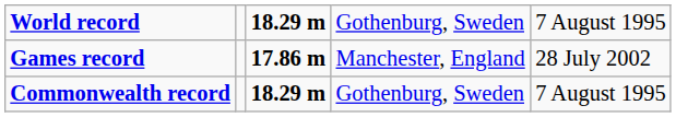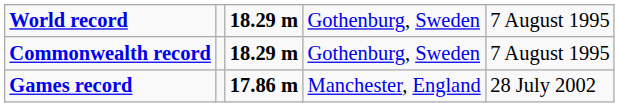 <table class="wikitable">
 <tr>
 <td><a href='#'><strong>World record</strong></a></td>
+<td></td>
+<td><strong>18.29 m</strong></td>
+<td><a href='#'>Gothenburg</a>, <a href='#'>Sweden</a></td>
+<td>7 August 1995</td>
+</tr>
+<tr>
+<td><a href='#'><strong>Commonwealth record</strong></a></td>
 <td></td>
 <td><strong>18.29 m</strong></td>
 <td><a href='#'>Gothenburg</a>, <a href='#'>Sweden</a></td>
 <td>7 August 1995</td>
 </tr>
 <tr>
 <td><a href='#'><strong>Games record</strong></a></td>
 <td></td>
 <td><strong>17.86 m</strong></td>
 <td><a href='#'>Manchester</a>, <a href='#'>England</a></td>
 <td>28 July 2002</td>
 </tr>
-<tr>
-<td><a href='#'><strong>Commonwealth record</strong></a></td>
-<td></td>
-<td><strong>18.29 m</strong></td>
-<td><a href='#'>Gothenburg</a>, <a href='#'>Sweden</a></td>
-<td>7 August 1995</td>
-</tr>
 </table>
